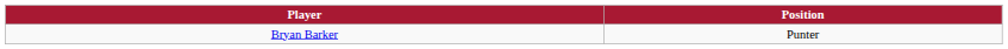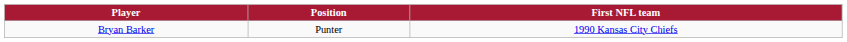 <table class="wikitable" width="65%">
 <tr align="center"  style="background:#A81933;color:#FFFFFF;">
 <td><strong>Player</strong></td>
 <td><strong>Position</strong></td>
+<td><strong>First NFL team</strong></td>
 </tr>
 <tr align="center" bgcolor="">
 <td><a href='#'>Bryan Barker</a></td>
 <td>Punter</td>
+<td><a href='#'>1990 Kansas City Chiefs</a></td>
 </tr>
 </table>
